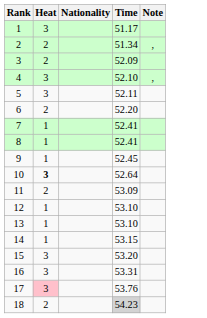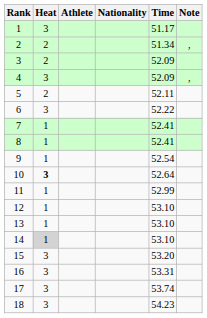 <table class="wikitable sortable" style="text-align:center">
 <tr>
 <th scope="col">Rank</th>
 <th scope="col">Heat</th>
+<th scope="col">Athlete</th>
 <th scope="col">Nationality</th>
 <th scope="col">Time</th>
 <th scope="col">Note</th>
 </tr>
 <tr bgcolor=ccffcc>
 <td>1</td>
 <td>3</td>
 <td align=left></td>
+<td align=left></td>
 <td>51.17</td>
 <td></td>
 </tr>
 <tr bgcolor=ccffcc>
 <td>2</td>
 <td>2</td>
+<td align=left></td>
 <td align=left></td>
 <td>51.34</td>
 <td>, </td>
 </tr>
 <tr bgcolor=ccffcc>
 <td>3</td>
 <td>2</td>
 <td align=left></td>
+<td align=left></td>
 <td>52.09</td>
 <td></td>
 </tr>
 <tr bgcolor=ccffcc>
 <td>4</td>
 <td>3</td>
 <td align=left></td>
-<td>52.10</td>
+<td align=left></td>
+<td>52.09</td>
 <td>, </td>
 </tr>
 <tr>
 <td>5</td>
-<td>3</td>
+<td>2</td>
+<td align=left></td>
 <td align=left></td>
 <td>52.11</td>
 <td></td>
 </tr>
 <tr>
 <td>6</td>
-<td>2</td>
+<td>3</td>
 <td align=left></td>
-<td>52.20</td>
+<td align=left></td>
+<td>52.22</td>
 <td></td>
 </tr>
 <tr bgcolor=ccffcc>
 <td>7</td>
 <td>1</td>
+<td align=left></td>
 <td align=left></td>
 <td>52.41</td>
 <td></td>
 </tr>
 <tr bgcolor=ccffcc>
 <td>8</td>
 <td>1</td>
 <td align=left></td>
+<td align=left></td>
 <td>52.41</td>
 <td></td>
 </tr>
 <tr>
 <td>9</td>
 <td>1</td>
 <td align=left></td>
-<td>52.45</td>
+<td align=left></td>
+<td>52.54</td>
 <td></td>
 </tr>
 <tr>
 <td>10</td>
 <td><strong>3</strong></td>
 <td align=left></td>
+<td align=left></td>
 <td>52.64</td>
 <td></td>
 </tr>
 <tr>
 <td>11</td>
-<td>2</td>
+<td>1</td>
 <td align=left></td>
-<td>53.09</td>
+<td align=left></td>
+<td>52.99</td>
 <td></td>
 </tr>
 <tr>
 <td>12</td>
 <td>1</td>
+<td align=left></td>
 <td align=left></td>
 <td>53.10</td>
 <td></td>
 </tr>
 <tr>
 <td>13</td>
 <td>1</td>
 <td align=left></td>
+<td align=left></td>
 <td>53.10</td>
 <td></td>
 </tr>
 <tr>
 <td>14</td>
-<td>1</td>
+<td style="background: lightgrey;">1</td>
 <td align=left></td>
-<td>53.15</td>
+<td align=left></td>
+<td>53.10</td>
 <td></td>
 </tr>
 <tr>
 <td>15</td>
 <td>3</td>
+<td align=left></td>
 <td align=left></td>
 <td>53.20</td>
 <td></td>
 </tr>
 <tr>
 <td>16</td>
 <td>3</td>
 <td align=left></td>
+<td align=left></td>
 <td>53.31</td>
 <td></td>
 </tr>
 <tr>
 <td>17</td>
-<td style="background: pink;">3</td>
+<td>3</td>
 <td align=left></td>
-<td>53.76</td>
+<td align=left></td>
+<td>53.74</td>
 <td></td>
 </tr>
 <tr>
 <td>18</td>
-<td>2</td>
+<td>3</td>
 <td align=left></td>
-<td style="background: lightgrey;">54.23</td>
+<td align=left></td>
+<td>54.23</td>
 <td></td>
 </tr>
 </table>
